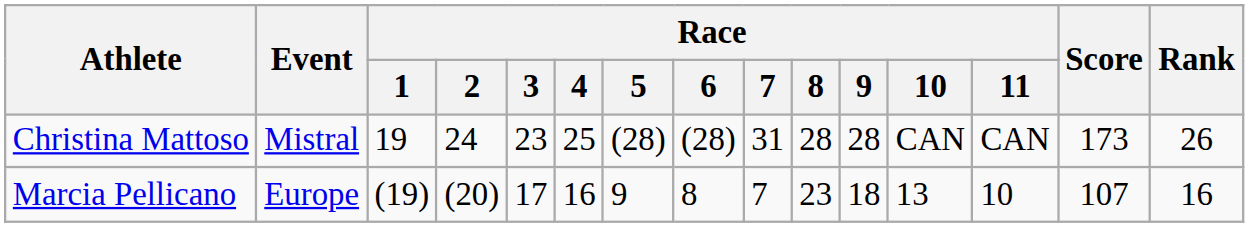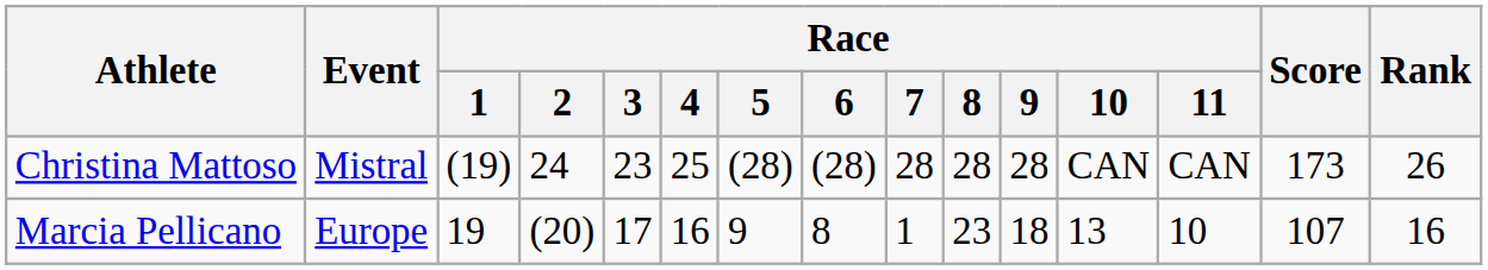 <table class=wikitable style="font-size:90%">
 <tr>
 <th rowspan="2">Athlete</th>
 <th rowspan="2">Event</th>
 <th colspan="11">Race</th>
 <th rowspan="2">Score</th>
 <th rowspan="2">Rank</th>
 </tr>
 <tr>
 <th>1</th>
 <th>2</th>
 <th>3</th>
 <th>4</th>
 <th>5</th>
 <th>6</th>
 <th>7</th>
 <th>8</th>
 <th>9</th>
 <th>10</th>
 <th>11</th>
 </tr>
 <tr>
 <td><a href='#'>Christina Mattoso</a></td>
 <td><a href='#'>Mistral</a></td>
-<td>19</td>
+<td>(19)</td>
 <td>24</td>
 <td>23</td>
 <td>25</td>
 <td>(28)</td>
 <td>(28)</td>
-<td>31</td>
+<td>28</td>
 <td>28</td>
 <td>28</td>
 <td>CAN</td>
 <td>CAN</td>
 <td align=center>173</td>
 <td align=center>26</td>
 </tr>
 <tr>
 <td><a href='#'>Marcia Pellicano</a></td>
 <td><a href='#'>Europe</a></td>
-<td>(19)</td>
+<td>19</td>
 <td>(20)</td>
 <td>17</td>
 <td>16</td>
 <td>9</td>
 <td>8</td>
-<td>7</td>
+<td>1</td>
 <td>23</td>
 <td>18</td>
 <td>13</td>
 <td>10</td>
 <td align=center>107</td>
 <td align=center>16</td>
 </tr>
 </table>
